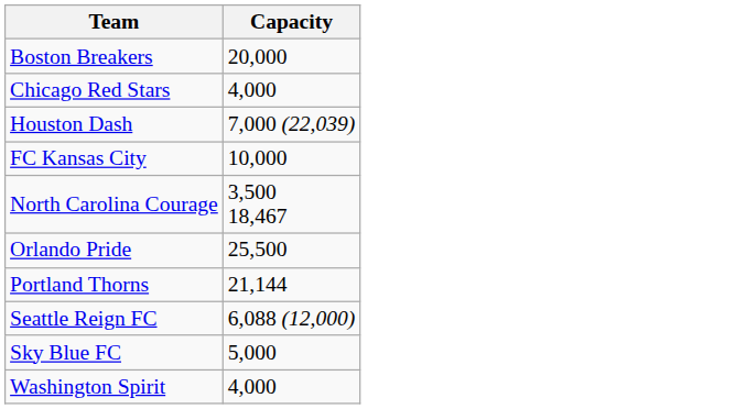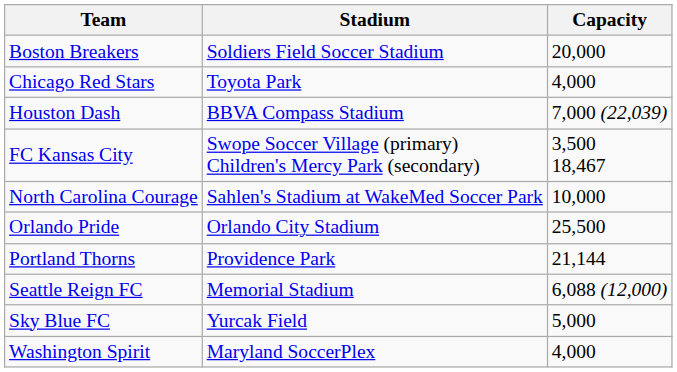 <table class="sortable wikitable">
 <tr>
 <th>Team</th>
+<th>Stadium</th>
 <th data-sort-type="number">Capacity</th>
 </tr>
 <tr>
 <td><a href='#'>Boston Breakers</a></td>
+<td><a href='#'>Soldiers Field Soccer Stadium</a></td>
 <td>20,000</td>
 </tr>
 <tr>
 <td><a href='#'>Chicago Red Stars</a></td>
+<td><a href='#'>Toyota Park</a></td>
 <td>4,000</td>
 </tr>
 <tr>
 <td><a href='#'>Houston Dash</a></td>
+<td><a href='#'>BBVA Compass Stadium</a></td>
 <td>7,000 <em>(22,039)</em></td>
 </tr>
 <tr>
 <td><a href='#'>FC Kansas City</a></td>
+<td><a href='#'>Swope Soccer Village</a> (primary)<br><a href='#'>Children's Mercy Park</a> (secondary)</td>
+<td>3,500<br>18,467</td>
+</tr>
+<tr>
+<td><a href='#'>North Carolina Courage</a></td>
+<td><a href='#'>Sahlen's Stadium at WakeMed Soccer Park</a></td>
 <td>10,000</td>
 </tr>
 <tr>
-<td><a href='#'>North Carolina Courage</a></td>
-<td>3,500<br>18,467</td>
-</tr>
-<tr>
 <td><a href='#'>Orlando Pride</a></td>
+<td><a href='#'>Orlando City Stadium</a></td>
 <td>25,500</td>
 </tr>
 <tr>
 <td><a href='#'>Portland Thorns</a></td>
+<td><a href='#'>Providence Park</a></td>
 <td>21,144</td>
 </tr>
 <tr>
 <td><a href='#'>Seattle Reign FC</a></td>
+<td><a href='#'>Memorial Stadium</a></td>
 <td>6,088 <em>(12,000)</em></td>
 </tr>
 <tr>
 <td><a href='#'>Sky Blue FC</a></td>
+<td><a href='#'>Yurcak Field</a></td>
 <td>5,000</td>
 </tr>
 <tr>
 <td><a href='#'>Washington Spirit</a></td>
+<td><a href='#'>Maryland SoccerPlex</a></td>
 <td>4,000</td>
 </tr>
 </table>
